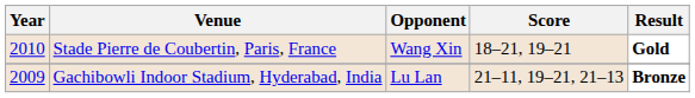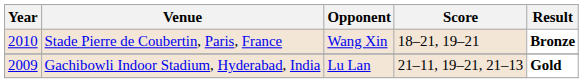 <table class="sortable wikitable" style="font-size: 90%;">
 <tr>
 <th>Year</th>
 <th>Venue</th>
 <th>Opponent</th>
 <th>Score</th>
 <th>Result</th>
 </tr>
 <tr style="background:#F3E6D7">
 <td align="center"><a href='#'>2010</a></td>
 <td align="left"><a href='#'>Stade Pierre de Coubertin</a>, <a href='#'>Paris</a>, <a href='#'>France</a></td>
 <td align="left"> <a href='#'>Wang Xin</a></td>
 <td align="left">18–21, 19–21</td>
-<td style="text-align:left; background:white"> <strong>Gold</strong></td>
+<td style="text-align:left; background:white"> <strong>Bronze</strong></td>
 </tr>
 <tr>
 </tr>
 <tr style="background:#F3E6D7">
 <td align="center"><a href='#'>2009</a></td>
 <td align="left"><a href='#'>Gachibowli Indoor Stadium</a>, <a href='#'>Hyderabad</a>, <a href='#'>India</a></td>
 <td align="left"> <a href='#'>Lu Lan</a></td>
 <td align="left">21–11, 19–21, 21–13</td>
-<td style="text-align:left; background:white"> <strong>Bronze</strong></td>
+<td style="text-align:left; background:white"> <strong>Gold</strong></td>
 </tr>
 </table>
